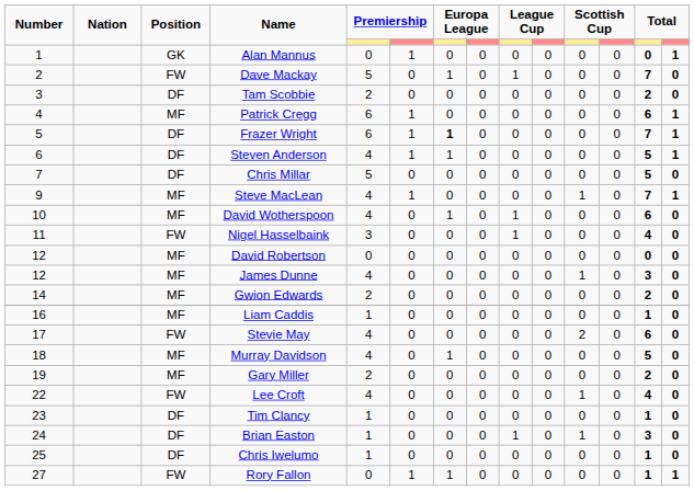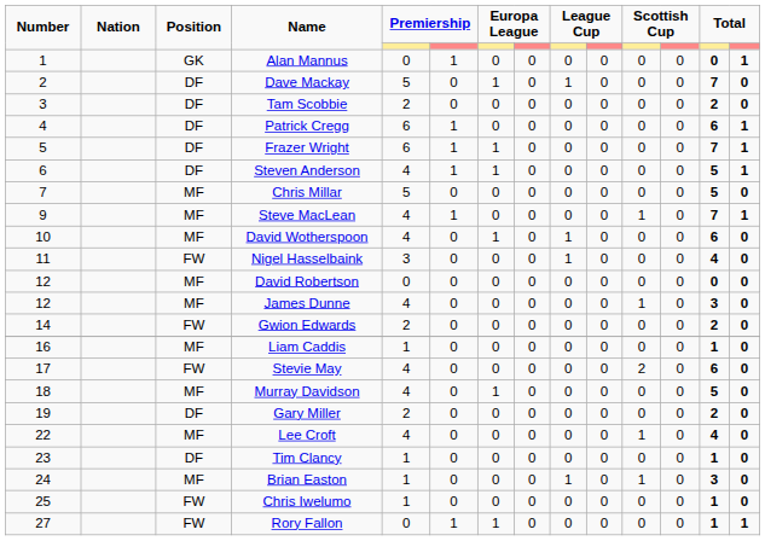 <table class="wikitable" style="font-size: 100%; text-align: center;">
 <tr>
 <td rowspan="2" width="10%" align="center"><strong>Number</strong></td>
 <td rowspan="2" width="10%" align="center"><strong>Nation</strong></td>
 <td rowspan="2" width="10%" align="center"><strong>Position</strong></td>
 <td rowspan="2" width="20%" align="center"><strong>Name</strong></td>
 <td colspan="2" align="center"><strong><a href='#'>Premiership</a></strong></td>
 <td colspan="2" align="center"><strong>Europa League</strong></td>
 <td colspan="2" align="center"><strong>League Cup</strong></td>
 <td colspan="2" align="center"><strong>Scottish Cup</strong></td>
 <td colspan="2" align="center"><strong>Total </strong></td>
 </tr>
 <tr>
 <th width=60 style="background: #FFEE99"></th>
 <th width=60 style="background: #FF8888"></th>
 <th width=60 style="background: #FFEE99"></th>
 <th width=60 style="background: #FF8888"></th>
 <th width=60 style="background: #FFEE99"></th>
 <th width=60 style="background: #FF8888"></th>
 <th width=60 style="background: #FFEE99"></th>
 <th width=60 style="background: #FF8888"></th>
 <th width=60 style="background: #FFEE99"></th>
 <th width=60 style="background: #FF8888"></th>
 </tr>
 <tr>
 <td>1</td>
 <td></td>
 <td>GK</td>
 <td><a href='#'>Alan Mannus</a></td>
 <td>0</td>
 <td>1</td>
 <td>0</td>
 <td>0</td>
 <td>0</td>
 <td>0</td>
 <td>0</td>
 <td>0</td>
 <td><strong>0</strong></td>
 <td><strong>1</strong></td>
 </tr>
 <tr>
 <td>2</td>
 <td></td>
-<td>FW</td>
+<td>DF</td>
 <td><a href='#'>Dave Mackay</a></td>
 <td>5</td>
 <td>0</td>
 <td>1</td>
 <td>0</td>
 <td>1</td>
 <td>0</td>
 <td>0</td>
 <td>0</td>
 <td><strong>7</strong></td>
 <td><strong>0</strong></td>
 </tr>
 <tr>
 <td>3</td>
 <td></td>
 <td>DF</td>
 <td><a href='#'>Tam Scobbie</a></td>
 <td>2</td>
 <td>0</td>
 <td>0</td>
 <td>0</td>
 <td>0</td>
 <td>0</td>
 <td>0</td>
 <td>0</td>
 <td><strong>2</strong></td>
 <td><strong>0</strong></td>
 </tr>
 <tr>
 <td>4</td>
 <td></td>
-<td>MF</td>
+<td>DF</td>
 <td><a href='#'>Patrick Cregg</a></td>
 <td>6</td>
 <td>1</td>
 <td>0</td>
 <td>0</td>
 <td>0</td>
 <td>0</td>
 <td>0</td>
 <td>0</td>
 <td><strong>6</strong></td>
 <td><strong>1</strong></td>
 </tr>
 <tr>
 <td>5</td>
 <td></td>
 <td>DF</td>
 <td><a href='#'>Frazer Wright</a></td>
 <td>6</td>
 <td>1</td>
-<td><strong>1</strong></td>
+<td>1</td>
 <td>0</td>
 <td>0</td>
 <td>0</td>
 <td>0</td>
 <td>0</td>
 <td><strong>7</strong></td>
 <td><strong>1</strong></td>
 </tr>
 <tr>
 <td>6</td>
 <td></td>
 <td>DF</td>
 <td><a href='#'>Steven Anderson</a></td>
 <td>4</td>
 <td>1</td>
 <td>1</td>
 <td>0</td>
 <td>0</td>
 <td>0</td>
 <td>0</td>
 <td>0</td>
 <td><strong>5</strong></td>
 <td><strong>1</strong></td>
 </tr>
 <tr>
 <td>7</td>
 <td></td>
-<td>DF</td>
+<td>MF</td>
 <td><a href='#'>Chris Millar</a></td>
 <td>5</td>
 <td>0</td>
 <td>0</td>
 <td>0</td>
 <td>0</td>
 <td>0</td>
 <td>0</td>
 <td>0</td>
 <td><strong>5</strong></td>
 <td><strong>0</strong></td>
 </tr>
 <tr>
 <td>9</td>
 <td></td>
 <td>MF</td>
 <td><a href='#'>Steve MacLean</a></td>
 <td>4</td>
 <td>1</td>
 <td>0</td>
 <td>0</td>
 <td>0</td>
 <td>0</td>
 <td>1</td>
 <td>0</td>
 <td><strong>7</strong></td>
 <td><strong>1</strong></td>
 </tr>
 <tr>
 <td>10</td>
 <td></td>
 <td>MF</td>
 <td><a href='#'>David Wotherspoon</a></td>
 <td>4</td>
 <td>0</td>
 <td>1</td>
 <td>0</td>
 <td>1</td>
 <td>0</td>
 <td>0</td>
 <td>0</td>
 <td><strong>6</strong></td>
 <td><strong>0</strong></td>
 </tr>
 <tr>
 <td>11</td>
 <td></td>
 <td>FW</td>
 <td><a href='#'>Nigel Hasselbaink</a></td>
 <td>3</td>
 <td>0</td>
 <td>0</td>
 <td>0</td>
 <td>1</td>
 <td>0</td>
 <td>0</td>
 <td>0</td>
 <td><strong>4</strong></td>
 <td><strong>0</strong></td>
 </tr>
 <tr>
 <td>12</td>
 <td></td>
 <td>MF</td>
 <td><a href='#'>David Robertson</a></td>
 <td>0</td>
 <td>0</td>
 <td>0</td>
 <td>0</td>
 <td>0</td>
 <td>0</td>
 <td>0</td>
 <td>0</td>
 <td><strong>0</strong></td>
 <td><strong>0</strong></td>
 </tr>
 <tr>
 <td>12</td>
 <td></td>
 <td>MF</td>
 <td><a href='#'>James Dunne</a></td>
 <td>4</td>
 <td>0</td>
 <td>0</td>
 <td>0</td>
 <td>0</td>
 <td>0</td>
 <td>1</td>
 <td>0</td>
 <td><strong>3</strong></td>
 <td><strong>0</strong></td>
 </tr>
 <tr>
 <td>14</td>
 <td></td>
-<td>MF</td>
+<td>FW</td>
 <td><a href='#'>Gwion Edwards</a></td>
 <td>2</td>
 <td>0</td>
 <td>0</td>
 <td>0</td>
 <td>0</td>
 <td>0</td>
 <td>0</td>
 <td>0</td>
 <td><strong>2</strong></td>
 <td><strong>0</strong></td>
 </tr>
 <tr>
 </tr>
 <tr>
 <td>16</td>
 <td></td>
 <td>MF</td>
 <td><a href='#'>Liam Caddis</a></td>
 <td>1</td>
 <td>0</td>
 <td>0</td>
 <td>0</td>
 <td>0</td>
 <td>0</td>
 <td>0</td>
 <td>0</td>
 <td><strong>1</strong></td>
 <td><strong>0</strong></td>
 </tr>
 <tr>
 <td>17</td>
 <td></td>
 <td>FW</td>
 <td><a href='#'>Stevie May</a></td>
 <td>4</td>
 <td>0</td>
 <td>0</td>
 <td>0</td>
 <td>0</td>
 <td>0</td>
 <td>2</td>
 <td>0</td>
 <td><strong>6</strong></td>
 <td><strong>0</strong></td>
 </tr>
 <tr>
 <td>18</td>
 <td></td>
 <td>MF</td>
 <td><a href='#'>Murray Davidson</a></td>
 <td>4</td>
 <td>0</td>
 <td>1</td>
 <td>0</td>
 <td>0</td>
 <td>0</td>
 <td>0</td>
 <td>0</td>
 <td><strong>5</strong></td>
 <td><strong>0</strong></td>
 </tr>
 <tr>
 <td>19</td>
 <td></td>
-<td>MF</td>
+<td>DF</td>
 <td><a href='#'>Gary Miller</a></td>
 <td>2</td>
 <td>0</td>
 <td>0</td>
 <td>0</td>
 <td>0</td>
 <td>0</td>
 <td>0</td>
 <td>0</td>
 <td><strong>2</strong></td>
 <td><strong>0</strong></td>
 </tr>
 <tr>
 <td>22</td>
 <td></td>
-<td>FW</td>
+<td>MF</td>
 <td><a href='#'>Lee Croft</a></td>
 <td>4</td>
 <td>0</td>
 <td>0</td>
 <td>0</td>
 <td>0</td>
 <td>0</td>
 <td>1</td>
 <td>0</td>
 <td><strong>4</strong></td>
 <td><strong>0</strong></td>
 </tr>
 <tr>
 <td>23</td>
 <td></td>
 <td>DF</td>
 <td><a href='#'>Tim Clancy</a></td>
 <td>1</td>
 <td>0</td>
 <td>0</td>
 <td>0</td>
 <td>0</td>
 <td>0</td>
 <td>0</td>
 <td>0</td>
 <td><strong>1</strong></td>
 <td><strong>0</strong></td>
 </tr>
 <tr>
 <td>24</td>
 <td></td>
-<td>DF</td>
+<td>MF</td>
 <td><a href='#'>Brian Easton</a></td>
 <td>1</td>
 <td>0</td>
 <td>0</td>
 <td>0</td>
 <td>1</td>
 <td>0</td>
 <td>1</td>
 <td>0</td>
 <td><strong>3</strong></td>
 <td><strong>0</strong></td>
 </tr>
 <tr>
 <td>25</td>
 <td></td>
-<td>DF</td>
+<td>FW</td>
 <td><a href='#'>Chris Iwelumo</a></td>
 <td>1</td>
 <td>0</td>
 <td>0</td>
 <td>0</td>
 <td>0</td>
 <td>0</td>
 <td>0</td>
 <td>0</td>
 <td><strong>1</strong></td>
 <td><strong>0</strong></td>
 </tr>
 <tr>
 <td>27</td>
 <td></td>
 <td>FW</td>
 <td><a href='#'>Rory Fallon</a></td>
 <td>0</td>
 <td>1</td>
 <td>1</td>
 <td>0</td>
 <td>0</td>
 <td>0</td>
 <td>0</td>
 <td>0</td>
 <td><strong>1</strong></td>
 <td><strong>1</strong><br></td>
 </tr>
 </table>
